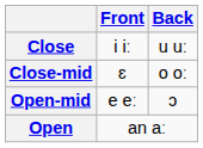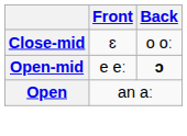 <table class="wikitable IPA" style=text-align:center>
 <tr>
 <th></th>
 <th><a href='#'>Front</a></th>
 <th><a href='#'>Back</a></th>
-</tr>
-<tr>
-<th><a href='#'>Close</a></th>
-<td>i iː</td>
-<td>u uː</td>
 </tr>
 <tr>
 <th><a href='#'>Close-mid</a></th>
 <td>ɛ</td>
 <td>o oː</td>
 </tr>
 <tr>
 <th><a href='#'>Open-mid</a></th>
 <td>e eː</td>
-<td>ɔ</td>
+<td><strong>ɔ</strong></td>
 </tr>
 <tr>
 <th><a href='#'>Open</a></th>
 <td colspan="2">an aː</td>
 </tr>
 </table>
